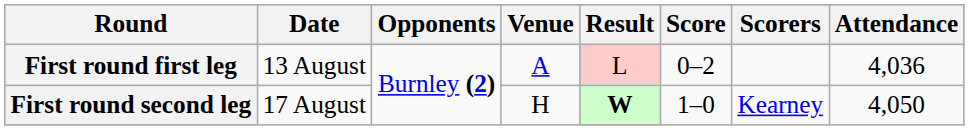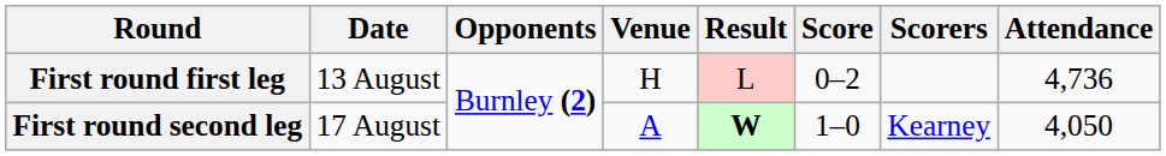 <table class="wikitable" style="text-align:center">
 <tr>
 <th>Round</th>
 <th>Date</th>
 <th>Opponents</th>
 <th>Venue</th>
 <th>Result</th>
 <th>Score</th>
 <th>Scorers</th>
 <th>Attendance</th>
 </tr>
 <tr>
 <th>First round first leg</th>
 <td>13 August</td>
 <td rowspan=2><a href='#'>Burnley</a> <strong>(<a href='#'>2</a>)</strong></td>
-<td><a href='#'>A</a></td>
+<td>H</td>
 <td style="background-color:#FFCCCC">L</td>
 <td>0–2</td>
 <td align="left"></td>
-<td>4,036</td>
+<td>4,736</td>
 </tr>
 <tr>
 <th>First round second leg</th>
 <td>17 August</td>
-<td>H</td>
+<td><a href='#'>A</a></td>
 <td style="background-color:#CCFFCC"><strong>W</strong></td>
 <td>1–0</td>
 <td align="left"><a href='#'>Kearney</a></td>
 <td>4,050</td>
 </tr>
 </table>
